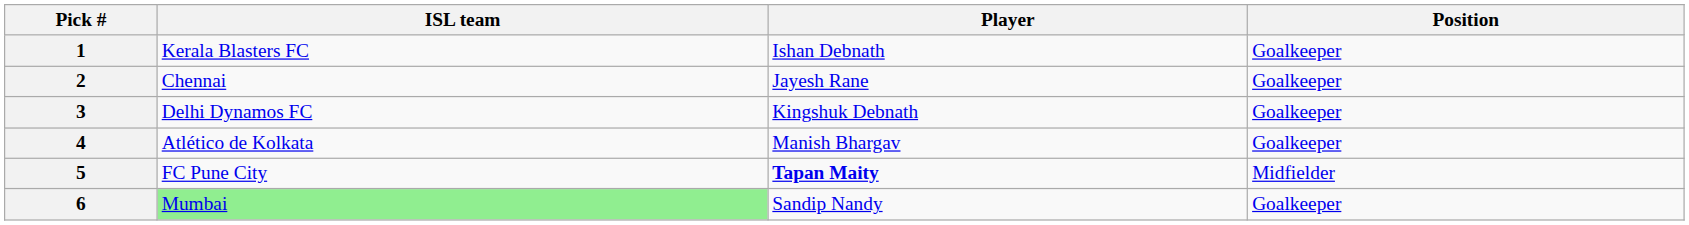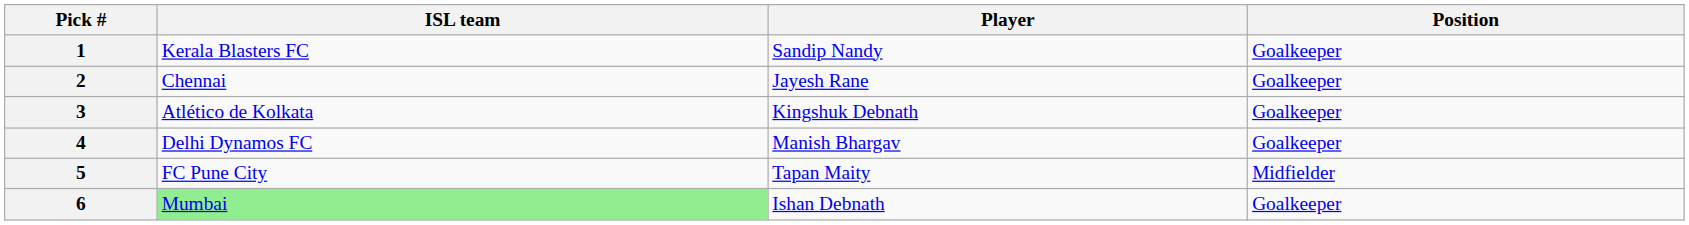 <table class="wikitable sortable" style="width:70%">
 <tr>
 <th width=7%>Pick #</th>
 <th width=28%>ISL team</th>
 <th width=22%>Player</th>
 <th width=20%>Position</th>
 </tr>
 <tr>
 <th>1</th>
 <td><a href='#'>Kerala Blasters FC</a></td>
-<td><a href='#'>Ishan Debnath</a></td>
+<td><a href='#'>Sandip Nandy</a></td>
 <td><a href='#'>Goalkeeper</a></td>
 </tr>
 <tr>
 <th>2</th>
 <td><a href='#'>Chennai</a></td>
 <td><a href='#'>Jayesh Rane</a></td>
 <td><a href='#'>Goalkeeper</a></td>
 </tr>
 <tr>
 <th>3</th>
-<td><a href='#'>Delhi Dynamos FC</a></td>
+<td><a href='#'>Atlético de Kolkata</a></td>
 <td><a href='#'>Kingshuk Debnath</a></td>
 <td><a href='#'>Goalkeeper</a></td>
 </tr>
 <tr>
 <th>4</th>
-<td><a href='#'>Atlético de Kolkata</a></td>
+<td><a href='#'>Delhi Dynamos FC</a></td>
 <td><a href='#'>Manish Bhargav</a></td>
 <td><a href='#'>Goalkeeper</a></td>
 </tr>
 <tr>
 <th>5</th>
 <td><a href='#'>FC Pune City</a></td>
-<td><strong><a href='#'>Tapan Maity</a></strong></td>
+<td><a href='#'>Tapan Maity</a></td>
 <td><a href='#'>Midfielder</a></td>
 </tr>
 <tr>
 <th>6</th>
 <td style="background: lightgreen;"><a href='#'>Mumbai</a></td>
-<td><a href='#'>Sandip Nandy</a></td>
+<td><a href='#'>Ishan Debnath</a></td>
 <td><a href='#'>Goalkeeper</a></td>
 </tr>
 </table>
